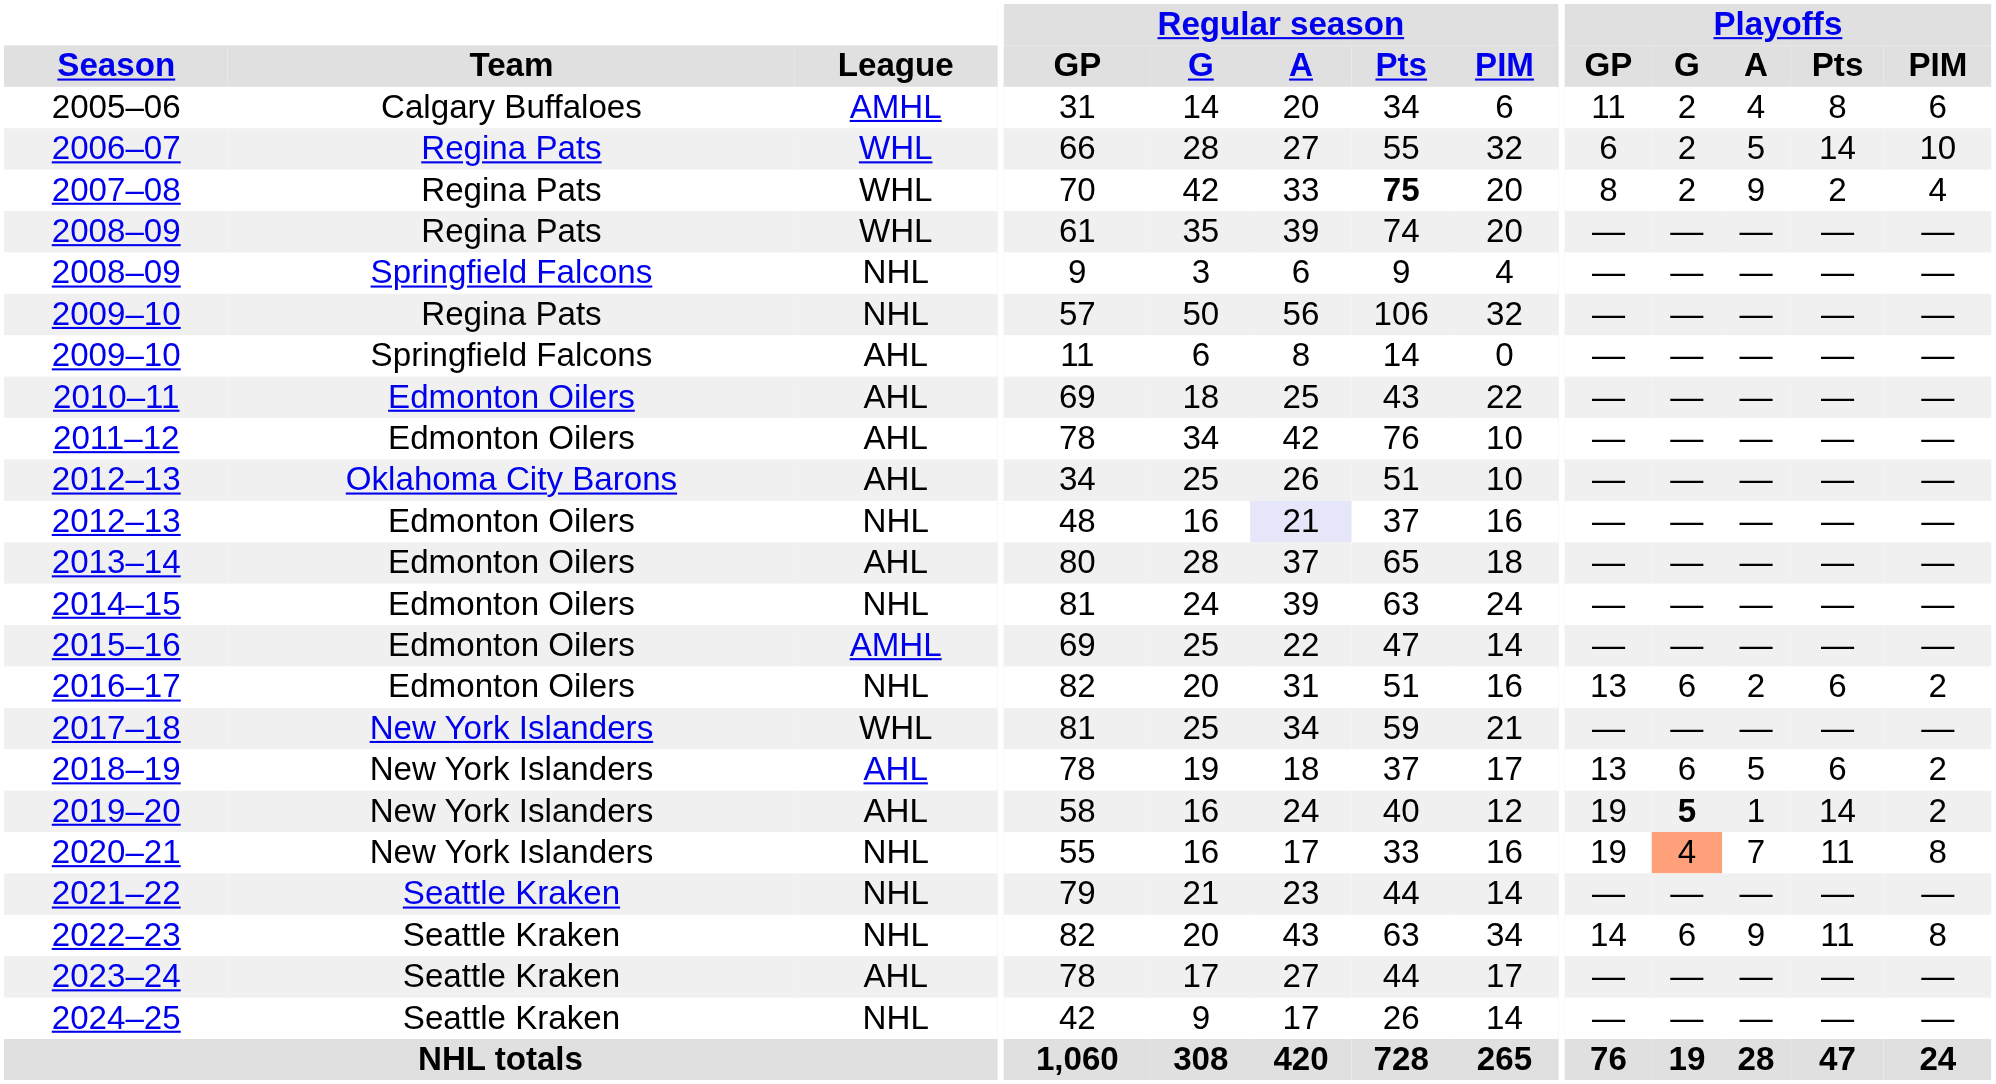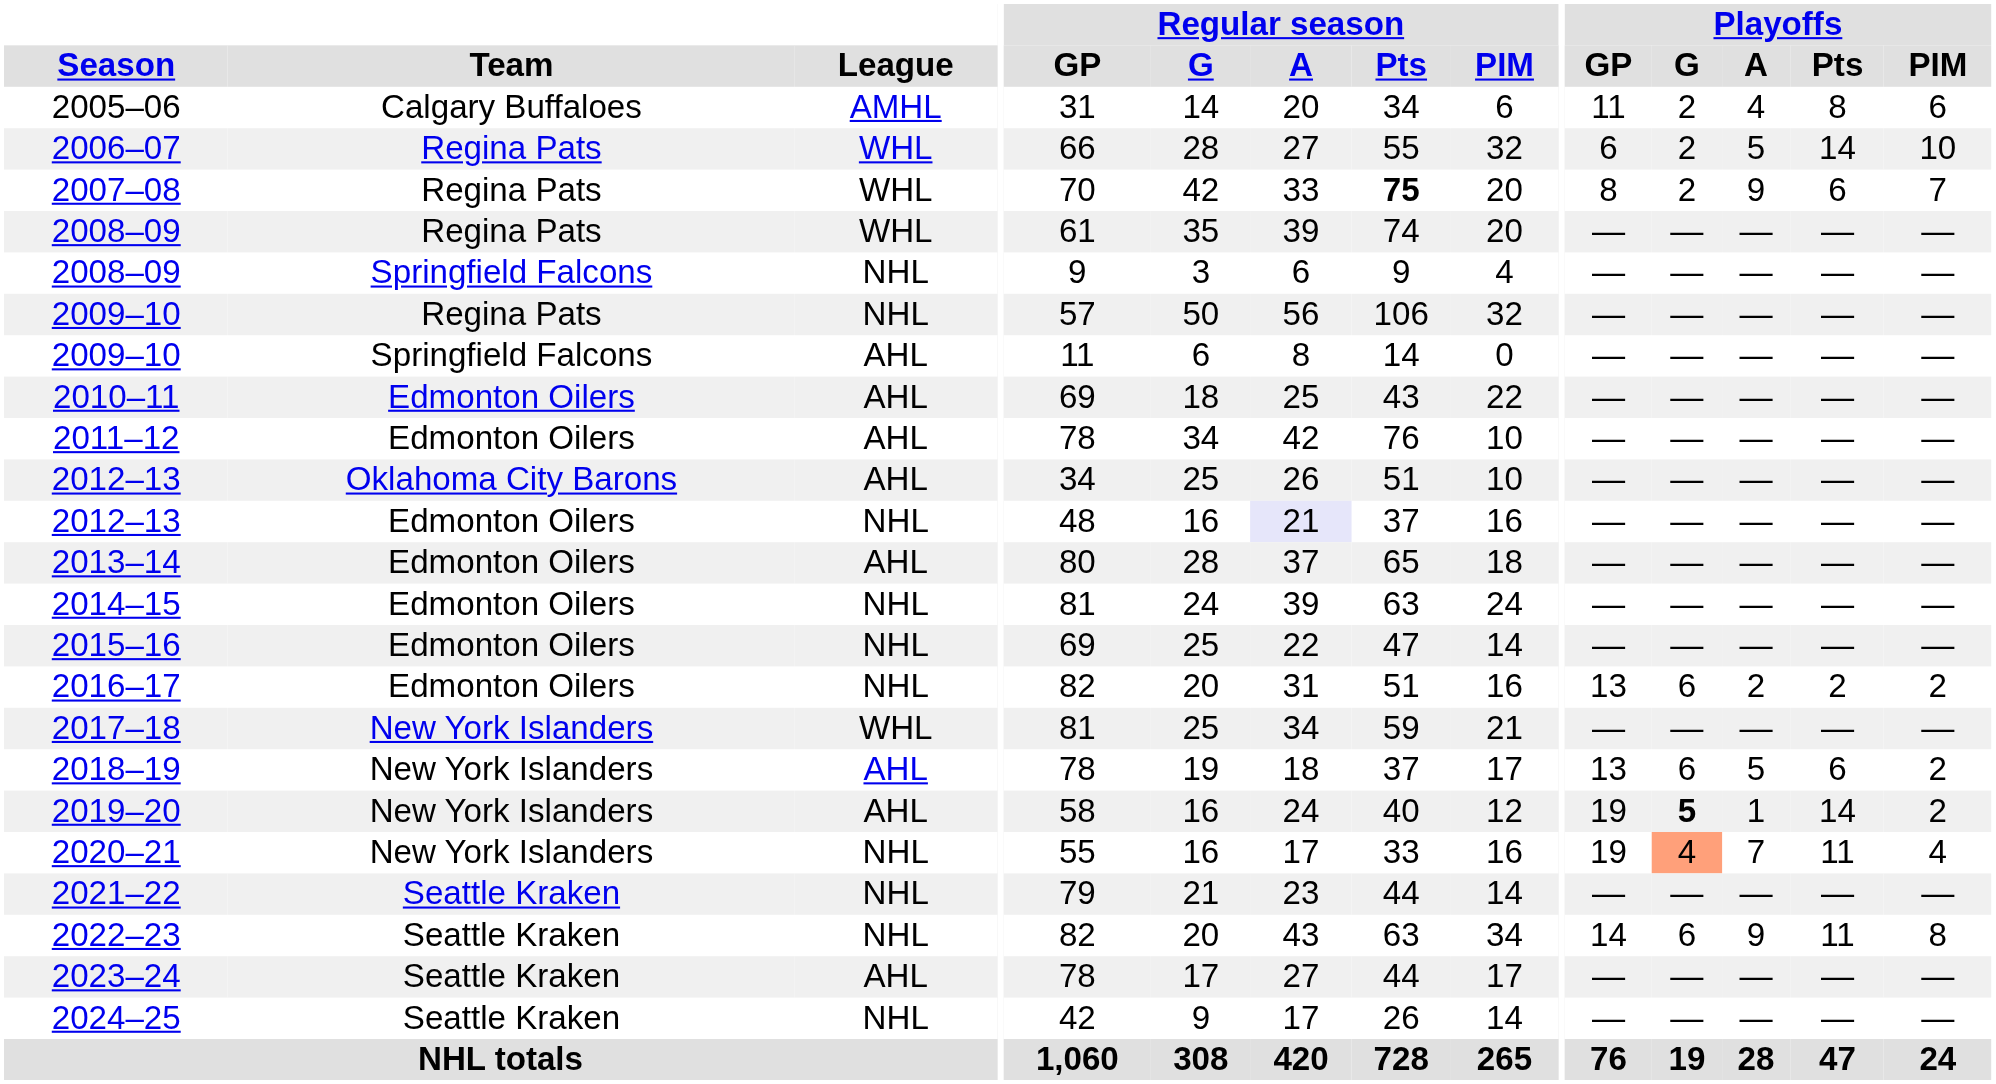 <table border="0" cellpadding="1" cellspacing="0" style="text-align:center; width:60em">
 <tr bgcolor="#e0e0e0">
 <th colspan="3" bgcolor="#ffffff"></th>
 <th rowspan="100" bgcolor="#ffffff"></th>
 <th colspan="5"><a href='#'>Regular season</a></th>
 <th rowspan="100" bgcolor="#ffffff"></th>
 <th colspan="5"><a href='#'>Playoffs</a></th>
 </tr>
 <tr bgcolor="#e0e0e0">
 <th><a href='#'>Season</a></th>
 <th>Team</th>
 <th>League</th>
 <th>GP</th>
 <th><a href='#'>G</a></th>
 <th><a href='#'>A</a></th>
 <th><a href='#'>Pts</a></th>
 <th><a href='#'>PIM</a></th>
 <th>GP</th>
 <th>G</th>
 <th>A</th>
 <th>Pts</th>
 <th>PIM</th>
 </tr>
 <tr>
 <td>2005–06</td>
 <td>Calgary Buffaloes</td>
 <td><a href='#'>AMHL</a></td>
 <td>31</td>
 <td>14</td>
 <td>20</td>
 <td>34</td>
 <td>6</td>
 <td>11</td>
 <td>2</td>
 <td>4</td>
 <td>8</td>
 <td>6</td>
 </tr>
 <tr bgcolor="#f0f0f0">
 <td><a href='#'>2006–07</a></td>
 <td><a href='#'>Regina Pats</a></td>
 <td><a href='#'>WHL</a></td>
 <td>66</td>
 <td>28</td>
 <td>27</td>
 <td>55</td>
 <td>32</td>
 <td>6</td>
 <td>2</td>
 <td>5</td>
 <td>14</td>
 <td>10</td>
 </tr>
 <tr>
 <td><a href='#'>2007–08</a></td>
 <td>Regina Pats</td>
 <td>WHL</td>
 <td>70</td>
 <td>42</td>
 <td>33</td>
 <td><strong>75</strong></td>
 <td>20</td>
 <td>8</td>
 <td>2</td>
 <td>9</td>
-<td>2</td>
-<td>4</td>
+<td>6</td>
+<td>7</td>
 </tr>
 <tr bgcolor="#f0f0f0">
 <td><a href='#'>2008–09</a></td>
 <td>Regina Pats</td>
 <td>WHL</td>
 <td>61</td>
 <td>35</td>
 <td>39</td>
 <td>74</td>
 <td>20</td>
 <td>—</td>
 <td>—</td>
 <td>—</td>
 <td>—</td>
 <td>—</td>
 </tr>
 <tr>
 <td><a href='#'>2008–09</a></td>
 <td><a href='#'>Springfield Falcons</a></td>
 <td>NHL</td>
 <td>9</td>
 <td>3</td>
 <td>6</td>
 <td>9</td>
 <td>4</td>
 <td>—</td>
 <td>—</td>
 <td>—</td>
 <td>—</td>
 <td>—</td>
 </tr>
 <tr bgcolor="#f0f0f0">
 <td><a href='#'>2009–10</a></td>
 <td>Regina Pats</td>
 <td>NHL</td>
 <td>57</td>
 <td>50</td>
 <td>56</td>
 <td>106</td>
 <td>32</td>
 <td>—</td>
 <td>—</td>
 <td>—</td>
 <td>—</td>
 <td>—</td>
 </tr>
 <tr>
 <td><a href='#'>2009–10</a></td>
 <td>Springfield Falcons</td>
 <td>AHL</td>
 <td>11</td>
 <td>6</td>
 <td>8</td>
 <td>14</td>
 <td>0</td>
 <td>—</td>
 <td>—</td>
 <td>—</td>
 <td>—</td>
 <td>—</td>
 </tr>
 <tr bgcolor="#f0f0f0">
 <td><a href='#'>2010–11</a></td>
 <td><a href='#'>Edmonton Oilers</a></td>
 <td>AHL</td>
 <td>69</td>
 <td>18</td>
 <td>25</td>
 <td>43</td>
 <td>22</td>
 <td>—</td>
 <td>—</td>
 <td>—</td>
 <td>—</td>
 <td>—</td>
 </tr>
 <tr>
 <td><a href='#'>2011–12</a></td>
 <td>Edmonton Oilers</td>
 <td>AHL</td>
 <td>78</td>
 <td>34</td>
 <td>42</td>
 <td>76</td>
 <td>10</td>
 <td>—</td>
 <td>—</td>
 <td>—</td>
 <td>—</td>
 <td>—</td>
 </tr>
 <tr bgcolor="#f0f0f0">
 <td><a href='#'>2012–13</a></td>
 <td><a href='#'>Oklahoma City Barons</a></td>
 <td>AHL</td>
 <td>34</td>
 <td>25</td>
 <td>26</td>
 <td>51</td>
 <td>10</td>
 <td>—</td>
 <td>—</td>
 <td>—</td>
 <td>—</td>
 <td>—</td>
 </tr>
 <tr>
 <td><a href='#'>2012–13</a></td>
 <td>Edmonton Oilers</td>
 <td>NHL</td>
 <td>48</td>
 <td>16</td>
 <td style="background: lavender;">21</td>
 <td>37</td>
 <td>16</td>
 <td>—</td>
 <td>—</td>
 <td>—</td>
 <td>—</td>
 <td>—</td>
 </tr>
 <tr bgcolor="#f0f0f0">
 <td><a href='#'>2013–14</a></td>
 <td>Edmonton Oilers</td>
 <td>AHL</td>
 <td>80</td>
 <td>28</td>
 <td>37</td>
 <td>65</td>
 <td>18</td>
 <td>—</td>
 <td>—</td>
 <td>—</td>
 <td>—</td>
 <td>—</td>
 </tr>
 <tr>
 <td><a href='#'>2014–15</a></td>
 <td>Edmonton Oilers</td>
 <td>NHL</td>
 <td>81</td>
 <td>24</td>
 <td>39</td>
 <td>63</td>
 <td>24</td>
 <td>—</td>
 <td>—</td>
 <td>—</td>
 <td>—</td>
 <td>—</td>
 </tr>
 <tr bgcolor="#f0f0f0">
 <td><a href='#'>2015–16</a></td>
 <td>Edmonton Oilers</td>
-<td><a href='#'>AMHL</a></td>
+<td>NHL</td>
 <td>69</td>
 <td>25</td>
 <td>22</td>
 <td>47</td>
 <td>14</td>
 <td>—</td>
 <td>—</td>
 <td>—</td>
 <td>—</td>
 <td>—</td>
 </tr>
 <tr>
 <td><a href='#'>2016–17</a></td>
 <td>Edmonton Oilers</td>
 <td>NHL</td>
 <td>82</td>
 <td>20</td>
 <td>31</td>
 <td>51</td>
 <td>16</td>
 <td>13</td>
 <td>6</td>
 <td>2</td>
-<td>6</td>
+<td>2</td>
 <td>2</td>
 </tr>
 <tr bgcolor="#f0f0f0">
 <td><a href='#'>2017–18</a></td>
 <td><a href='#'>New York Islanders</a></td>
 <td>WHL</td>
 <td>81</td>
 <td>25</td>
 <td>34</td>
 <td>59</td>
 <td>21</td>
 <td>—</td>
 <td>—</td>
 <td>—</td>
 <td>—</td>
 <td>—</td>
 </tr>
 <tr>
 <td><a href='#'>2018–19</a></td>
 <td>New York Islanders</td>
 <td><a href='#'>AHL</a></td>
 <td>78</td>
 <td>19</td>
 <td>18</td>
 <td>37</td>
 <td>17</td>
 <td>13</td>
 <td>6</td>
 <td>5</td>
 <td>6</td>
 <td>2</td>
 </tr>
 <tr bgcolor="#f0f0f0">
 <td><a href='#'>2019–20</a></td>
 <td>New York Islanders</td>
 <td>AHL</td>
 <td>58</td>
 <td>16</td>
 <td>24</td>
 <td>40</td>
 <td>12</td>
 <td>19</td>
 <td><strong>5</strong></td>
 <td>1</td>
 <td>14</td>
 <td>2</td>
 </tr>
 <tr>
 <td><a href='#'>2020–21</a></td>
 <td>New York Islanders</td>
 <td>NHL</td>
 <td>55</td>
 <td>16</td>
 <td>17</td>
 <td>33</td>
 <td>16</td>
 <td>19</td>
 <td style="background: lightsalmon;">4</td>
 <td>7</td>
 <td>11</td>
-<td>8</td>
+<td>4</td>
 </tr>
 <tr bgcolor="#f0f0f0">
 <td><a href='#'>2021–22</a></td>
 <td><a href='#'>Seattle Kraken</a></td>
 <td>NHL</td>
 <td>79</td>
 <td>21</td>
 <td>23</td>
 <td>44</td>
 <td>14</td>
 <td>—</td>
 <td>—</td>
 <td>—</td>
 <td>—</td>
 <td>—</td>
 </tr>
 <tr>
 <td><a href='#'>2022–23</a></td>
 <td>Seattle Kraken</td>
 <td>NHL</td>
 <td>82</td>
 <td>20</td>
 <td>43</td>
 <td>63</td>
 <td>34</td>
 <td>14</td>
 <td>6</td>
 <td>9</td>
 <td>11</td>
 <td>8</td>
 </tr>
 <tr bgcolor="#f0f0f0">
 <td><a href='#'>2023–24</a></td>
 <td>Seattle Kraken</td>
 <td>AHL</td>
 <td>78</td>
 <td>17</td>
 <td>27</td>
 <td>44</td>
 <td>17</td>
 <td>—</td>
 <td>—</td>
 <td>—</td>
 <td>—</td>
 <td>—</td>
 </tr>
 <tr>
 <td><a href='#'>2024–25</a></td>
 <td>Seattle Kraken</td>
 <td>NHL</td>
 <td>42</td>
 <td>9</td>
 <td>17</td>
 <td>26</td>
 <td>14</td>
 <td>—</td>
 <td>—</td>
 <td>—</td>
 <td>—</td>
 <td>—<br></td>
 </tr>
 <tr bgcolor="#e0e0e0">
 <th colspan="3">NHL totals</th>
 <th>1,060</th>
 <th>308</th>
 <th>420</th>
 <th>728</th>
 <th>265</th>
 <th>76</th>
 <th>19</th>
 <th>28</th>
 <th>47</th>
 <th>24</th>
 </tr>
 </table>
